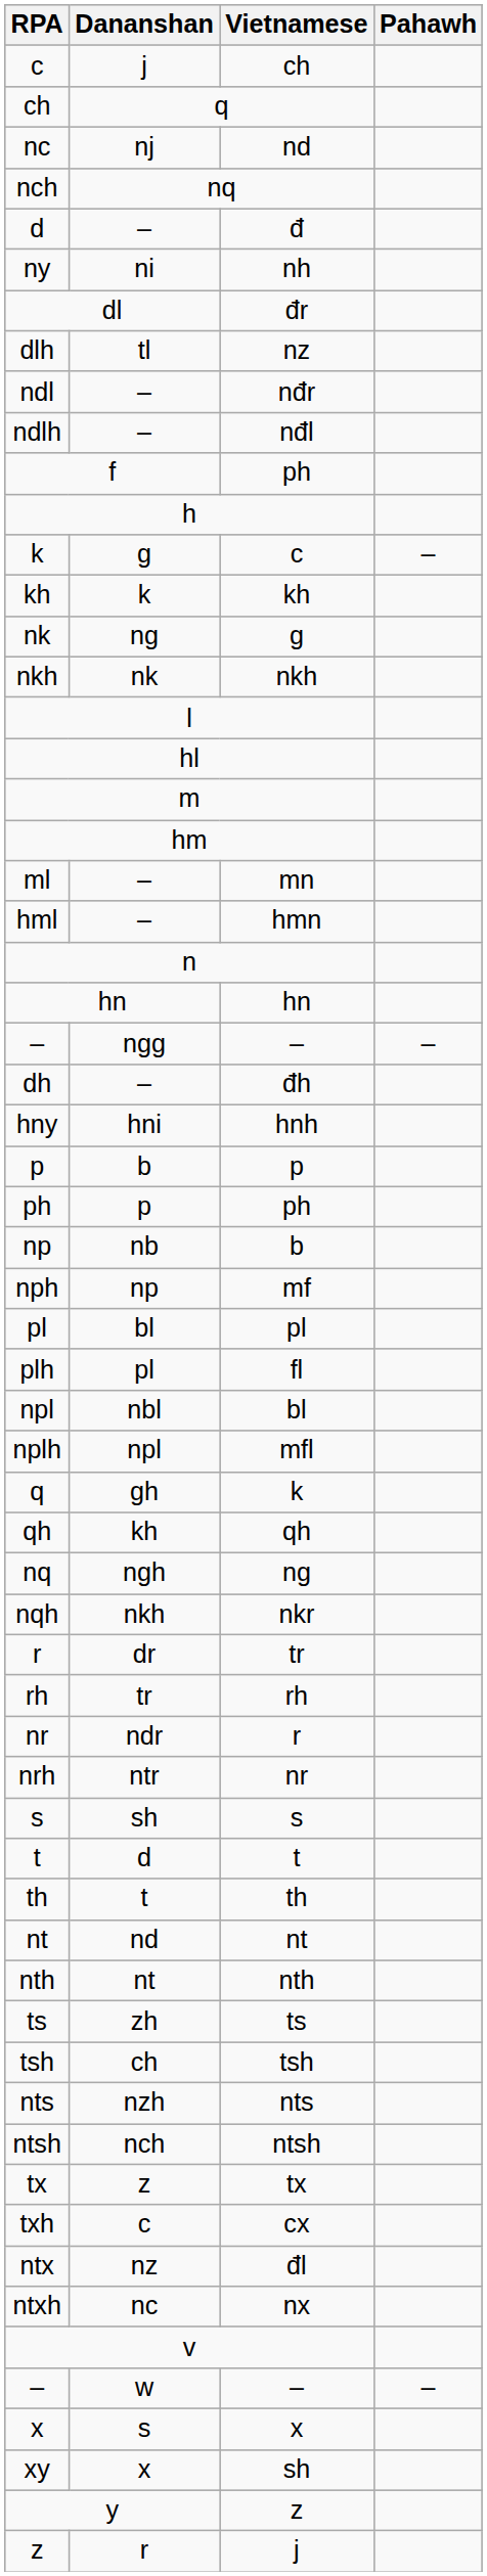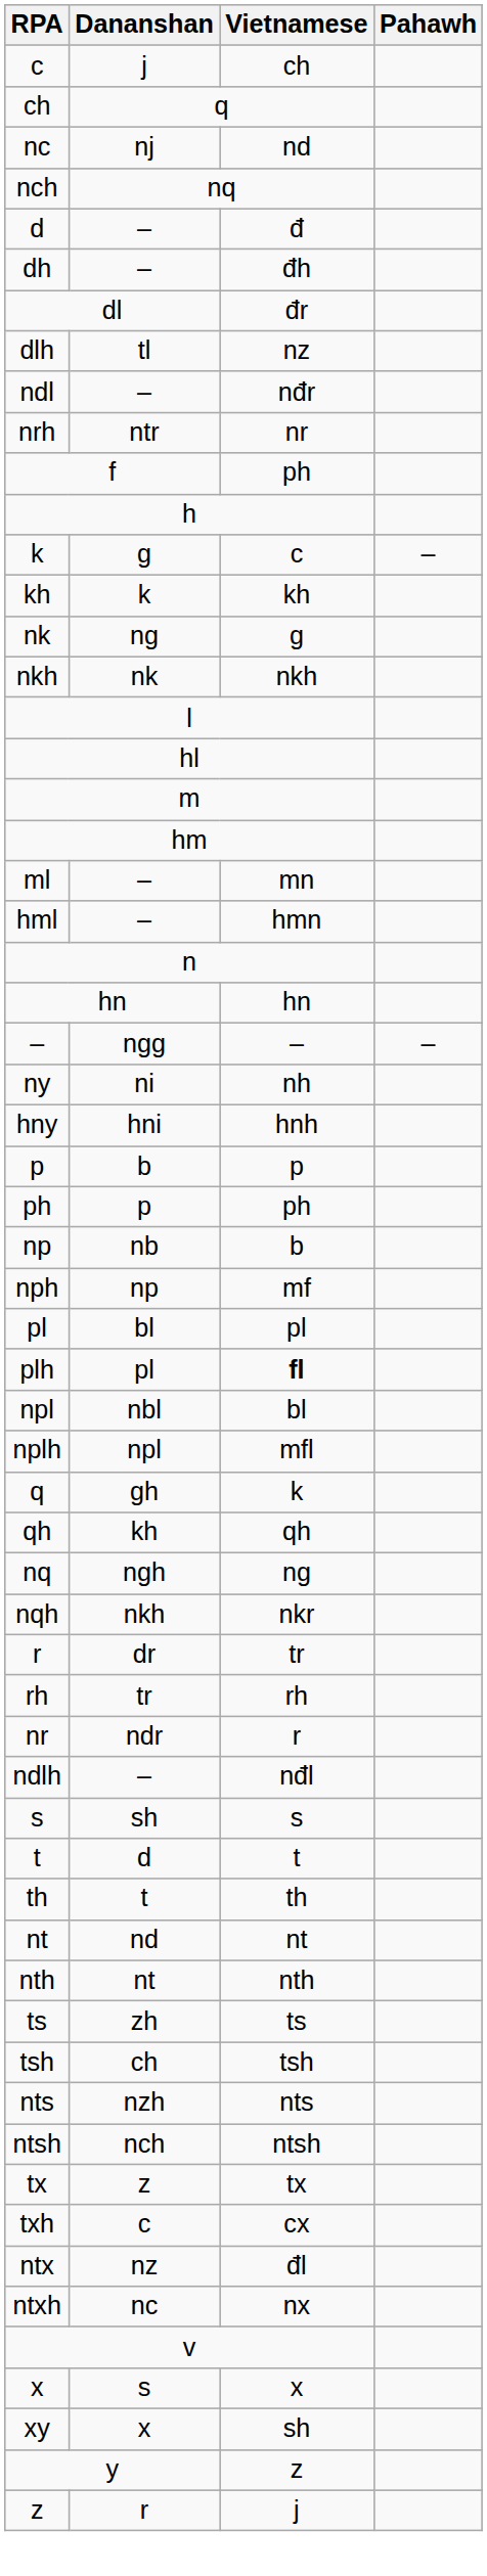 <table class="wikitable" style="text-align: center;">
 <tr>
 <th>RPA</th>
 <th>Dananshan</th>
 <th>Vietnamese</th>
 <th>Pahawh</th>
 </tr>
 <tr>
 <td>c</td>
 <td>j</td>
 <td>ch</td>
 <td></td>
 </tr>
 <tr>
 <td>ch</td>
 <td colspan="2">q</td>
 <td></td>
 </tr>
 <tr>
 <td>nc</td>
 <td>nj</td>
 <td>nd</td>
 <td></td>
 </tr>
 <tr>
 <td>nch</td>
 <td colspan="2">nq</td>
 <td></td>
 </tr>
 <tr>
 <td>d</td>
 <td>–</td>
 <td>đ</td>
 <td></td>
 </tr>
 <tr>
-<td>ny</td>
-<td>ni</td>
-<td>nh</td>
+<td>dh</td>
+<td>–</td>
+<td>đh</td>
 <td></td>
 </tr>
 <tr>
 <td colspan=2>dl</td>
 <td>đr</td>
 <td></td>
 </tr>
 <tr>
 <td>dlh</td>
 <td>tl</td>
 <td>nz</td>
 <td></td>
 </tr>
 <tr>
 <td>ndl</td>
 <td>–</td>
 <td>nđr</td>
 <td></td>
 </tr>
 <tr>
-<td>ndlh</td>
-<td>–</td>
-<td>nđl</td>
+<td>nrh</td>
+<td>ntr</td>
+<td>nr</td>
 <td></td>
 </tr>
 <tr>
 <td colspan=2>f</td>
 <td>ph</td>
 <td></td>
 </tr>
 <tr>
 <td colspan="3">h</td>
 <td></td>
 </tr>
 <tr>
 <td>k</td>
 <td>g</td>
 <td>c</td>
 <td>–</td>
 </tr>
 <tr>
 <td>kh</td>
 <td>k</td>
 <td>kh</td>
 <td></td>
 </tr>
 <tr>
 <td>nk</td>
 <td>ng</td>
 <td>g</td>
 <td></td>
 </tr>
 <tr>
 <td>nkh</td>
 <td>nk</td>
 <td>nkh</td>
 <td></td>
 </tr>
 <tr>
 <td colspan="3">l</td>
 <td></td>
 </tr>
 <tr>
 <td colspan="3">hl</td>
 <td></td>
 </tr>
 <tr>
 <td colspan="3">m</td>
 <td></td>
 </tr>
 <tr>
 <td colspan="3">hm</td>
 <td></td>
 </tr>
 <tr>
 <td>ml</td>
 <td>–</td>
 <td>mn</td>
 <td></td>
 </tr>
 <tr>
 <td>hml</td>
 <td>–</td>
 <td>hmn</td>
 <td></td>
 </tr>
 <tr>
 <td colspan="3">n</td>
 <td></td>
 </tr>
 <tr>
 <td colspan=2>hn</td>
 <td>hn</td>
 <td></td>
 </tr>
 <tr>
 <td>–</td>
 <td>ngg</td>
 <td>–</td>
 <td>–</td>
 </tr>
 <tr>
-<td>dh</td>
-<td>–</td>
-<td>đh</td>
+<td>ny</td>
+<td>ni</td>
+<td>nh</td>
 <td></td>
 </tr>
 <tr>
 <td>hny</td>
 <td>hni</td>
 <td>hnh</td>
 <td></td>
 </tr>
 <tr>
 <td>p</td>
 <td>b</td>
 <td>p</td>
 <td></td>
 </tr>
 <tr>
 <td>ph</td>
 <td>p</td>
 <td>ph</td>
 <td></td>
 </tr>
 <tr>
 <td>np</td>
 <td>nb</td>
 <td>b</td>
 <td></td>
 </tr>
 <tr>
 <td>nph</td>
 <td>np</td>
 <td>mf</td>
 <td></td>
 </tr>
 <tr>
 <td>pl</td>
 <td>bl</td>
 <td>pl</td>
 <td></td>
 </tr>
 <tr>
 <td>plh</td>
 <td>pl</td>
-<td>fl</td>
+<td><strong>fl</strong></td>
 <td></td>
 </tr>
 <tr>
 <td>npl</td>
 <td>nbl</td>
 <td>bl</td>
 <td></td>
 </tr>
 <tr>
 <td>nplh</td>
 <td>npl</td>
 <td>mfl</td>
 <td></td>
 </tr>
 <tr>
 <td>q</td>
 <td>gh</td>
 <td>k</td>
 <td></td>
 </tr>
 <tr>
 <td>qh</td>
 <td>kh</td>
 <td>qh</td>
 <td></td>
 </tr>
 <tr>
 <td>nq</td>
 <td>ngh</td>
 <td>ng</td>
 <td></td>
 </tr>
 <tr>
 <td>nqh</td>
 <td>nkh</td>
 <td>nkr</td>
 <td></td>
 </tr>
 <tr>
 <td>r</td>
 <td>dr</td>
 <td>tr</td>
 <td></td>
 </tr>
 <tr>
 <td>rh</td>
 <td>tr</td>
 <td>rh</td>
 <td></td>
 </tr>
 <tr>
 <td>nr</td>
 <td>ndr</td>
 <td>r</td>
 <td></td>
 </tr>
 <tr>
-<td>nrh</td>
-<td>ntr</td>
-<td>nr</td>
+<td>ndlh</td>
+<td>–</td>
+<td>nđl</td>
 <td></td>
 </tr>
 <tr>
 <td>s</td>
 <td>sh</td>
 <td>s</td>
 <td></td>
 </tr>
 <tr>
 <td>t</td>
 <td>d</td>
 <td>t</td>
 <td></td>
 </tr>
 <tr>
 <td>th</td>
 <td>t</td>
 <td>th</td>
 <td></td>
 </tr>
 <tr>
 <td>nt</td>
 <td>nd</td>
 <td>nt</td>
 <td></td>
 </tr>
 <tr>
 <td>nth</td>
 <td>nt</td>
 <td>nth</td>
 <td></td>
 </tr>
 <tr>
 <td>ts</td>
 <td>zh</td>
 <td>ts</td>
 <td></td>
 </tr>
 <tr>
 <td>tsh</td>
 <td>ch</td>
 <td>tsh</td>
 <td></td>
 </tr>
 <tr>
 <td>nts</td>
 <td>nzh</td>
 <td>nts</td>
 <td></td>
 </tr>
 <tr>
 <td>ntsh</td>
 <td>nch</td>
 <td>ntsh</td>
 <td></td>
 </tr>
 <tr>
 <td>tx</td>
 <td>z</td>
 <td>tx</td>
 <td></td>
 </tr>
 <tr>
 <td>txh</td>
 <td>c</td>
 <td>cx</td>
 <td></td>
 </tr>
 <tr>
 <td>ntx</td>
 <td>nz</td>
 <td>đl</td>
 <td></td>
 </tr>
 <tr>
 <td>ntxh</td>
 <td>nc</td>
 <td>nx</td>
 <td></td>
 </tr>
 <tr>
 <td colspan="3">v</td>
 <td></td>
 </tr>
 <tr>
-<td>–</td>
-<td>w</td>
-<td>–</td>
-<td>–</td>
-</tr>
-<tr>
 <td>x</td>
 <td>s</td>
 <td>x</td>
 <td></td>
 </tr>
 <tr>
 <td>xy</td>
 <td>x</td>
 <td>sh</td>
 <td></td>
 </tr>
 <tr>
 <td colspan=2>y</td>
 <td>z</td>
 <td></td>
 </tr>
 <tr>
 <td>z</td>
 <td>r</td>
 <td>j</td>
 <td></td>
 </tr>
 </table>
